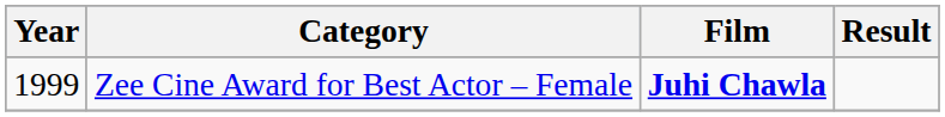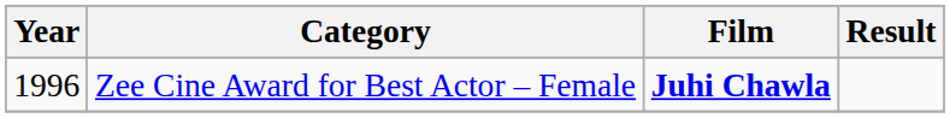 <table class="wikitable">
 <tr style="background:#b0c4de; text-align:center;">
 <th>Year</th>
 <th>Category</th>
 <th>Film</th>
 <th>Result</th>
 </tr>
 <tr>
-<td>1999</td>
+<td>1996</td>
 <td><a href='#'>Zee Cine Award for Best Actor – Female</a></td>
 <td><strong><a href='#'>Juhi Chawla</a></strong></td>
 <td></td>
 </tr>
 <tr>
 </tr>
 </table>
